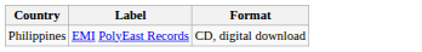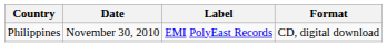 <table class="wikitable">
 <tr>
 <th>Country</th>
+<th>Date</th>
 <th>Label</th>
 <th>Format</th>
 </tr>
 <tr>
 <td>Philippines</td>
+<td>November 30, 2010 </td>
 <td><a href='#'>EMI</a> <a href='#'>PolyEast Records</a></td>
 <td>CD, digital download</td>
 </tr>
 </table>
